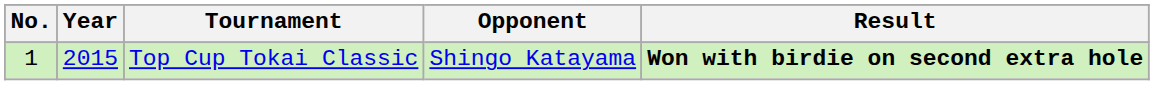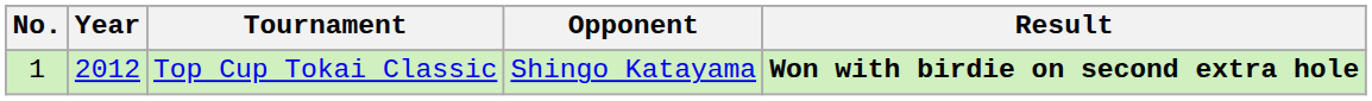 <table class="wikitable" style="font-size:95%;">
 <tr>
 <th>No.</th>
 <th>Year</th>
 <th>Tournament</th>
 <th>Opponent</th>
 <th>Result</th>
 </tr>
 <tr style="background:#D0F0C0;">
 <td align=center>1</td>
-<td><a href='#'>2015</a></td>
+<td><a href='#'>2012</a></td>
 <td><a href='#'>Top Cup Tokai Classic</a></td>
 <td> <a href='#'>Shingo Katayama</a></td>
 <td><strong>Won with birdie on second extra hole</strong></td>
 </tr>
 </table>
